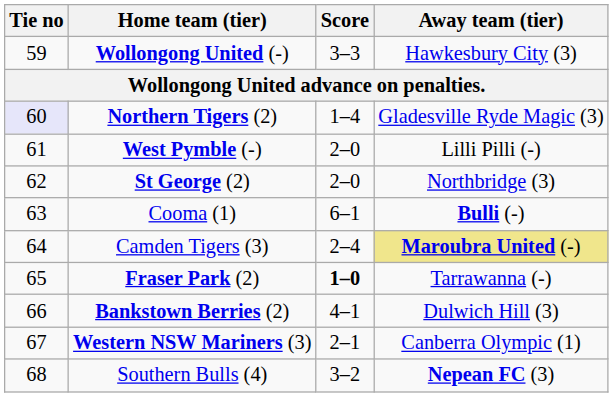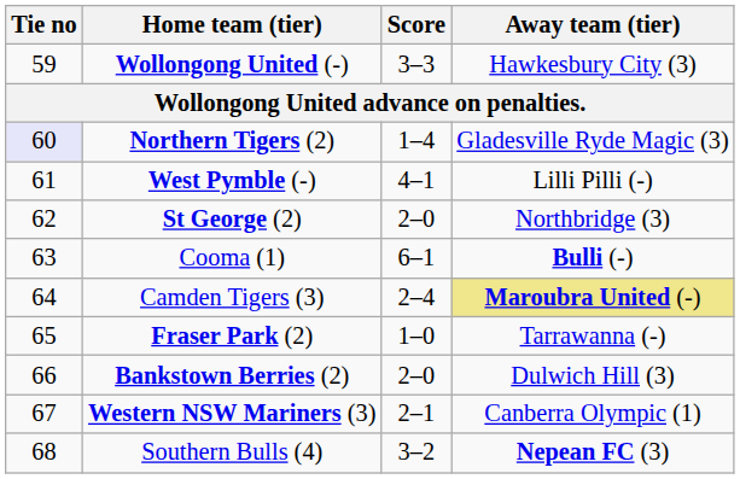 <table class="wikitable" style="text-align:center">
 <tr>
 <th>Tie no</th>
 <th>Home team (tier)</th>
 <th>Score</th>
 <th>Away team (tier)</th>
 </tr>
 <tr>
 <td>59</td>
 <td><strong><a href='#'>Wollongong United</a></strong> (-)</td>
 <td>3–3</td>
 <td><a href='#'>Hawkesbury City</a> (3)</td>
 </tr>
 <tr>
 <th colspan="5"><strong>Wollongong United advance on penalties.</strong></th>
 </tr>
 <tr>
 <td style="background: lavender;">60</td>
 <td><strong><a href='#'>Northern Tigers</a></strong> (2)</td>
 <td>1–4</td>
 <td><a href='#'>Gladesville Ryde Magic</a> (3)</td>
 </tr>
 <tr>
 <td>61</td>
 <td><strong><a href='#'>West Pymble</a></strong> (-)</td>
-<td>2–0</td>
+<td>4–1</td>
 <td>Lilli Pilli (-)</td>
 </tr>
 <tr>
 <td>62</td>
 <td><strong><a href='#'>St George</a></strong> (2)</td>
 <td>2–0</td>
 <td><a href='#'>Northbridge</a> (3)</td>
 </tr>
 <tr>
 <td>63</td>
 <td><a href='#'>Cooma</a> (1)</td>
 <td>6–1</td>
 <td><strong><a href='#'>Bulli</a></strong> (-)</td>
 </tr>
 <tr>
 <td>64</td>
 <td><a href='#'>Camden Tigers</a> (3)</td>
 <td>2–4</td>
 <td style="background: khaki;"><strong><a href='#'>Maroubra United</a></strong> (-)</td>
 </tr>
 <tr>
 <td>65</td>
 <td><strong><a href='#'>Fraser Park</a></strong> (2)</td>
-<td><strong>1–0</strong></td>
+<td>1–0</td>
 <td><a href='#'>Tarrawanna</a> (-)</td>
 </tr>
 <tr>
 <td>66</td>
 <td><strong><a href='#'>Bankstown Berries</a></strong> (2)</td>
-<td>4–1</td>
+<td>2–0</td>
 <td><a href='#'>Dulwich Hill</a> (3)</td>
 </tr>
 <tr>
 <td>67</td>
 <td><strong><a href='#'>Western NSW Mariners</a></strong> (3)</td>
 <td>2–1</td>
 <td><a href='#'>Canberra Olympic</a> (1)</td>
 </tr>
 <tr>
 <td>68</td>
 <td><a href='#'>Southern Bulls</a> (4)</td>
 <td>3–2</td>
 <td><strong><a href='#'>Nepean FC</a></strong> (3)</td>
 </tr>
 </table>
